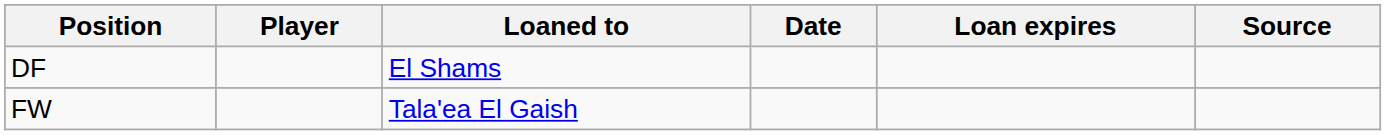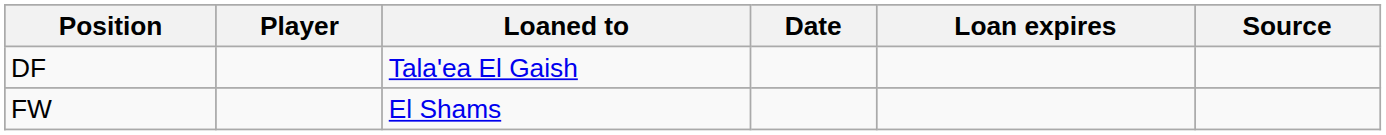 <table class="wikitable sortable" style="width:90%; text-align:center; font-size:95%; text-align:left;">
 <tr>
 <th>Position</th>
 <th>Player</th>
 <th>Loaned to</th>
 <th>Date</th>
 <th>Loan expires</th>
 <th>Source</th>
 </tr>
 <tr>
 <td>DF</td>
 <td></td>
-<td> <a href='#'>El Shams</a></td>
+<td> <a href='#'>Tala'ea El Gaish</a></td>
 <td></td>
 <td></td>
 <td></td>
 </tr>
 <tr>
 <td>FW</td>
 <td></td>
-<td> <a href='#'>Tala'ea El Gaish</a></td>
+<td> <a href='#'>El Shams</a></td>
 <td></td>
 <td></td>
 <td></td>
 </tr>
 </table>
